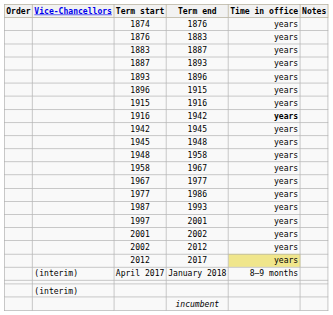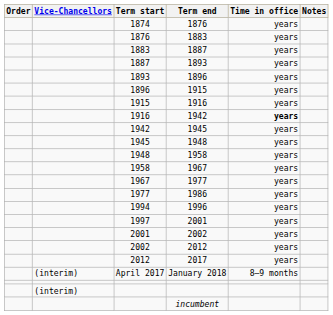 <table class="wikitable sortable">
 <tr style="background:#fc3;">
 <th>Order</th>
 <th><a href='#'>Vice-Chancellors</a></th>
 <th>Term start</th>
 <th>Term end</th>
 <th>Time in office</th>
 <th>Notes</th>
 </tr>
 <tr>
 <td align=center></td>
 <td></td>
 <td align=center>1874</td>
 <td align=center>1876</td>
 <td align=right> years</td>
 <td></td>
 </tr>
 <tr>
 <td align=center></td>
 <td></td>
 <td align=center>1876</td>
 <td align=center>1883</td>
 <td align=right> years</td>
 <td></td>
 </tr>
 <tr>
 <td align=center></td>
 <td></td>
 <td align=center>1883</td>
 <td align=center>1887</td>
 <td align=right> years</td>
 <td></td>
 </tr>
 <tr>
 <td align=center></td>
 <td></td>
 <td align=center>1887</td>
 <td align=center>1893</td>
 <td align=right> years</td>
 <td></td>
 </tr>
 <tr>
 <td align=center></td>
 <td></td>
 <td align=center>1893</td>
 <td align=center>1896</td>
 <td align=right> years</td>
 <td></td>
 </tr>
 <tr>
 <td align=center></td>
 <td></td>
 <td align=center>1896</td>
 <td align=center>1915</td>
 <td align=right> years</td>
 <td></td>
 </tr>
 <tr>
 <td align=center></td>
 <td></td>
 <td align=center>1915</td>
 <td align=center>1916</td>
 <td align=right> years</td>
 <td></td>
 </tr>
 <tr>
 <td align=center></td>
 <td></td>
 <td align=center>1916</td>
 <td align=center>1942</td>
 <td align=right><strong> years</strong></td>
 <td></td>
 </tr>
 <tr>
 <td align=center></td>
 <td></td>
 <td align=center>1942</td>
 <td align=center>1945</td>
 <td align=right> years</td>
 <td></td>
 </tr>
 <tr>
 <td align=center></td>
 <td></td>
 <td align=center>1945</td>
 <td align=center>1948</td>
 <td align=right> years</td>
 <td></td>
 </tr>
 <tr>
 <td align=center></td>
 <td></td>
 <td align=center>1948</td>
 <td align=center>1958</td>
 <td align=right> years</td>
 <td></td>
 </tr>
 <tr>
 <td align=center></td>
 <td></td>
 <td align=center>1958</td>
 <td align=center>1967</td>
 <td align=right> years</td>
 <td></td>
 </tr>
 <tr>
 <td align=center></td>
 <td></td>
 <td align=center>1967</td>
 <td align=center>1977</td>
 <td align=right> years</td>
 <td></td>
 </tr>
 <tr>
 <td align=center></td>
 <td></td>
 <td align=center>1977</td>
 <td align=center>1986</td>
 <td align=right> years</td>
 <td></td>
 </tr>
 <tr>
 <td align=center></td>
 <td></td>
-<td align=center>1987</td>
-<td align=center>1993</td>
+<td align=center>1994</td>
+<td align=center>1996</td>
 <td align=right> years</td>
 <td></td>
 </tr>
 <tr>
 <td align=center></td>
 <td></td>
 <td align=center>1997</td>
 <td align=center>2001</td>
 <td align=right> years</td>
 <td></td>
 </tr>
 <tr>
 <td align=center></td>
 <td></td>
 <td align=center>2001</td>
 <td align=center>2002</td>
 <td align=right> years</td>
 <td></td>
 </tr>
 <tr>
 <td align=center></td>
 <td></td>
 <td align=center>2002</td>
 <td align=center>2012</td>
 <td align=right> years</td>
 <td></td>
 </tr>
 <tr>
 <td align=center></td>
 <td></td>
 <td align=center>2012</td>
 <td align=center>2017</td>
-<td align=right style="background: khaki;"> years</td>
+<td align=right> years</td>
 <td></td>
 </tr>
 <tr>
 <td align=center></td>
 <td> (interim)</td>
 <td align=center>April 2017</td>
 <td align=center>January 2018</td>
 <td align=right>8–9 months</td>
 <td></td>
 </tr>
 <tr>
 <td align=center></td>
 <td></td>
 <td align=center></td>
 <td align=center></td>
 <td align=right></td>
 <td></td>
 </tr>
 <tr>
 <td align=center></td>
 <td> (interim)</td>
 <td align=center></td>
 <td align=center></td>
 <td align=right></td>
 <td></td>
 </tr>
 <tr>
 <td align=center></td>
 <td></td>
 <td align=center></td>
 <td align=center><em>incumbent</em></td>
 <td align=right></td>
 <td></td>
 </tr>
 </table>
